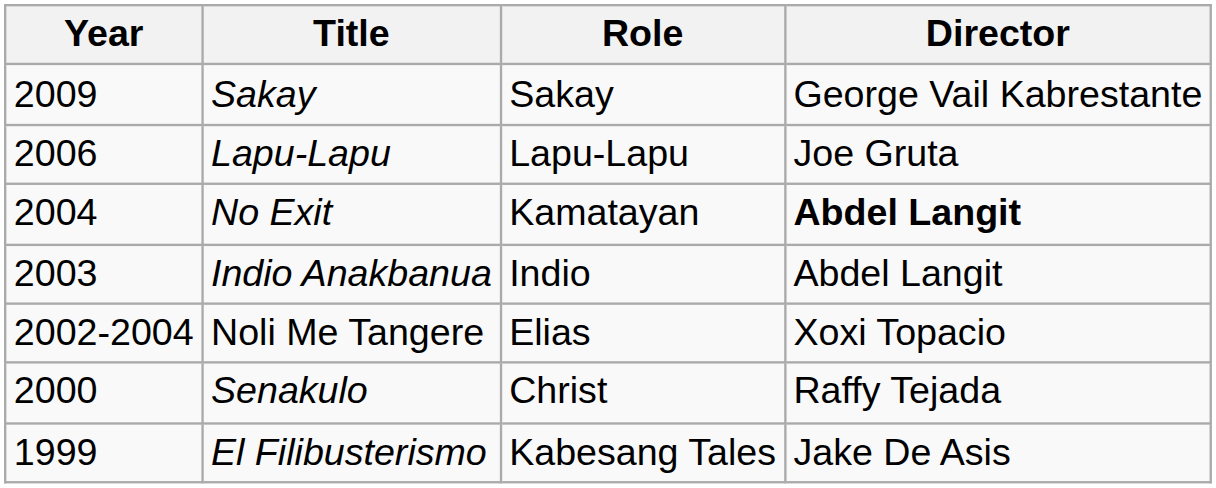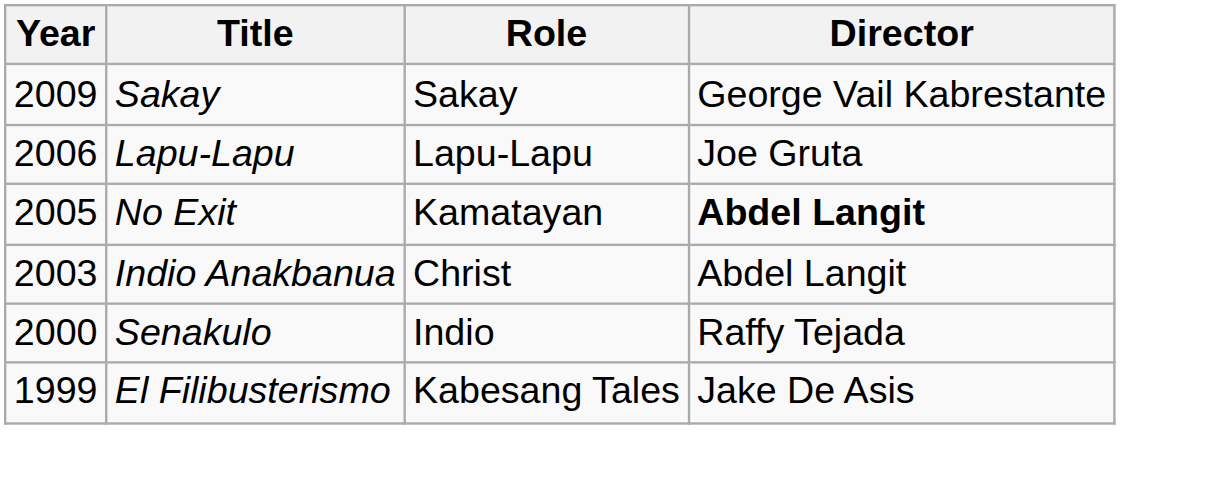 <table class="wikitable sortable">
 <tr>
 <th>Year</th>
 <th>Title</th>
 <th>Role</th>
 <th>Director</th>
 </tr>
 <tr>
 <td>2009</td>
 <td><em>Sakay</em></td>
 <td>Sakay</td>
 <td>George Vail Kabrestante</td>
 </tr>
 <tr>
 <td>2006</td>
 <td><em>Lapu-Lapu</em></td>
 <td>Lapu-Lapu</td>
 <td>Joe Gruta</td>
 </tr>
 <tr>
-<td>2004</td>
+<td>2005</td>
 <td><em>No Exit</em></td>
 <td>Kamatayan</td>
 <td><strong>Abdel Langit</strong></td>
 </tr>
 <tr>
 <td>2003</td>
 <td><em>Indio Anakbanua</em></td>
-<td>Indio</td>
+<td>Christ</td>
 <td>Abdel Langit</td>
-</tr>
-<tr>
-<td>2002-2004</td>
-<td>Noli Me Tangere</td>
-<td>Elias</td>
-<td>Xoxi Topacio</td>
 </tr>
 <tr>
 <td>2000</td>
 <td><em>Senakulo</em></td>
-<td>Christ</td>
+<td>Indio</td>
 <td>Raffy Tejada</td>
 </tr>
 <tr>
 <td>1999</td>
 <td><em>El Filibusterismo</em></td>
 <td>Kabesang Tales</td>
 <td>Jake De Asis</td>
 </tr>
 </table>
